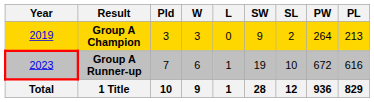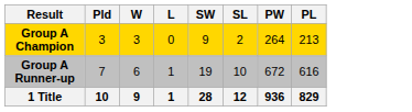 <table class="wikitable" style="text-align: center;font-size:90%;">
 <tr>
-<th width=90>Year</th>
 <th width=90>Result</th>
 <th width=35>Pld</th>
 <th width=35>W</th>
 <th width=35>L</th>
 <th width=35>SW</th>
 <th width=35>SL</th>
 <th width=35>PW</th>
 <th width=35>PL</th>
 </tr>
 <tr bgcolor=gold>
-<td> <a href='#'>2019</a></td>
 <td><strong>Group A Champion</strong></td>
 <td>3</td>
 <td>3</td>
 <td>0</td>
 <td>9</td>
 <td>2</td>
 <td>264</td>
 <td>213</td>
 </tr>
 <tr bgcolor=Silver>
-<td style="border:3px solid red"> <a href='#'>2023</a></td>
 <td><strong>Group A Runner-up</strong></td>
 <td>7</td>
 <td>6</td>
 <td>1</td>
 <td>19</td>
 <td>10</td>
 <td>672</td>
 <td>616</td>
 </tr>
 <tr>
-<th>Total</th>
 <th>1 Title</th>
 <th>10</th>
 <th>9</th>
 <th>1</th>
 <th>28</th>
 <th>12</th>
 <th>936</th>
 <th>829</th>
 </tr>
 </table>
